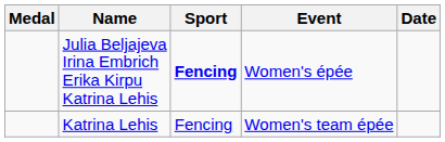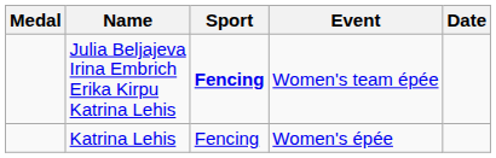 <table class="wikitable sortable" style="font-size: 95%;">
 <tr>
 <th>Medal</th>
 <th>Name</th>
 <th>Sport</th>
 <th>Event</th>
 <th>Date</th>
 </tr>
 <tr>
 <td></td>
 <td><a href='#'>Julia Beljajeva</a><br><a href='#'>Irina Embrich</a><br><a href='#'>Erika Kirpu</a><br><a href='#'>Katrina Lehis</a></td>
 <td><strong><a href='#'>Fencing</a></strong></td>
-<td><a href='#'>Women's épée</a></td>
+<td><a href='#'>Women's team épée</a></td>
 <td></td>
 </tr>
 <tr>
 <td></td>
 <td><a href='#'>Katrina Lehis</a></td>
 <td><a href='#'>Fencing</a></td>
-<td><a href='#'>Women's team épée</a></td>
+<td><a href='#'>Women's épée</a></td>
 <td></td>
 </tr>
 </table>
